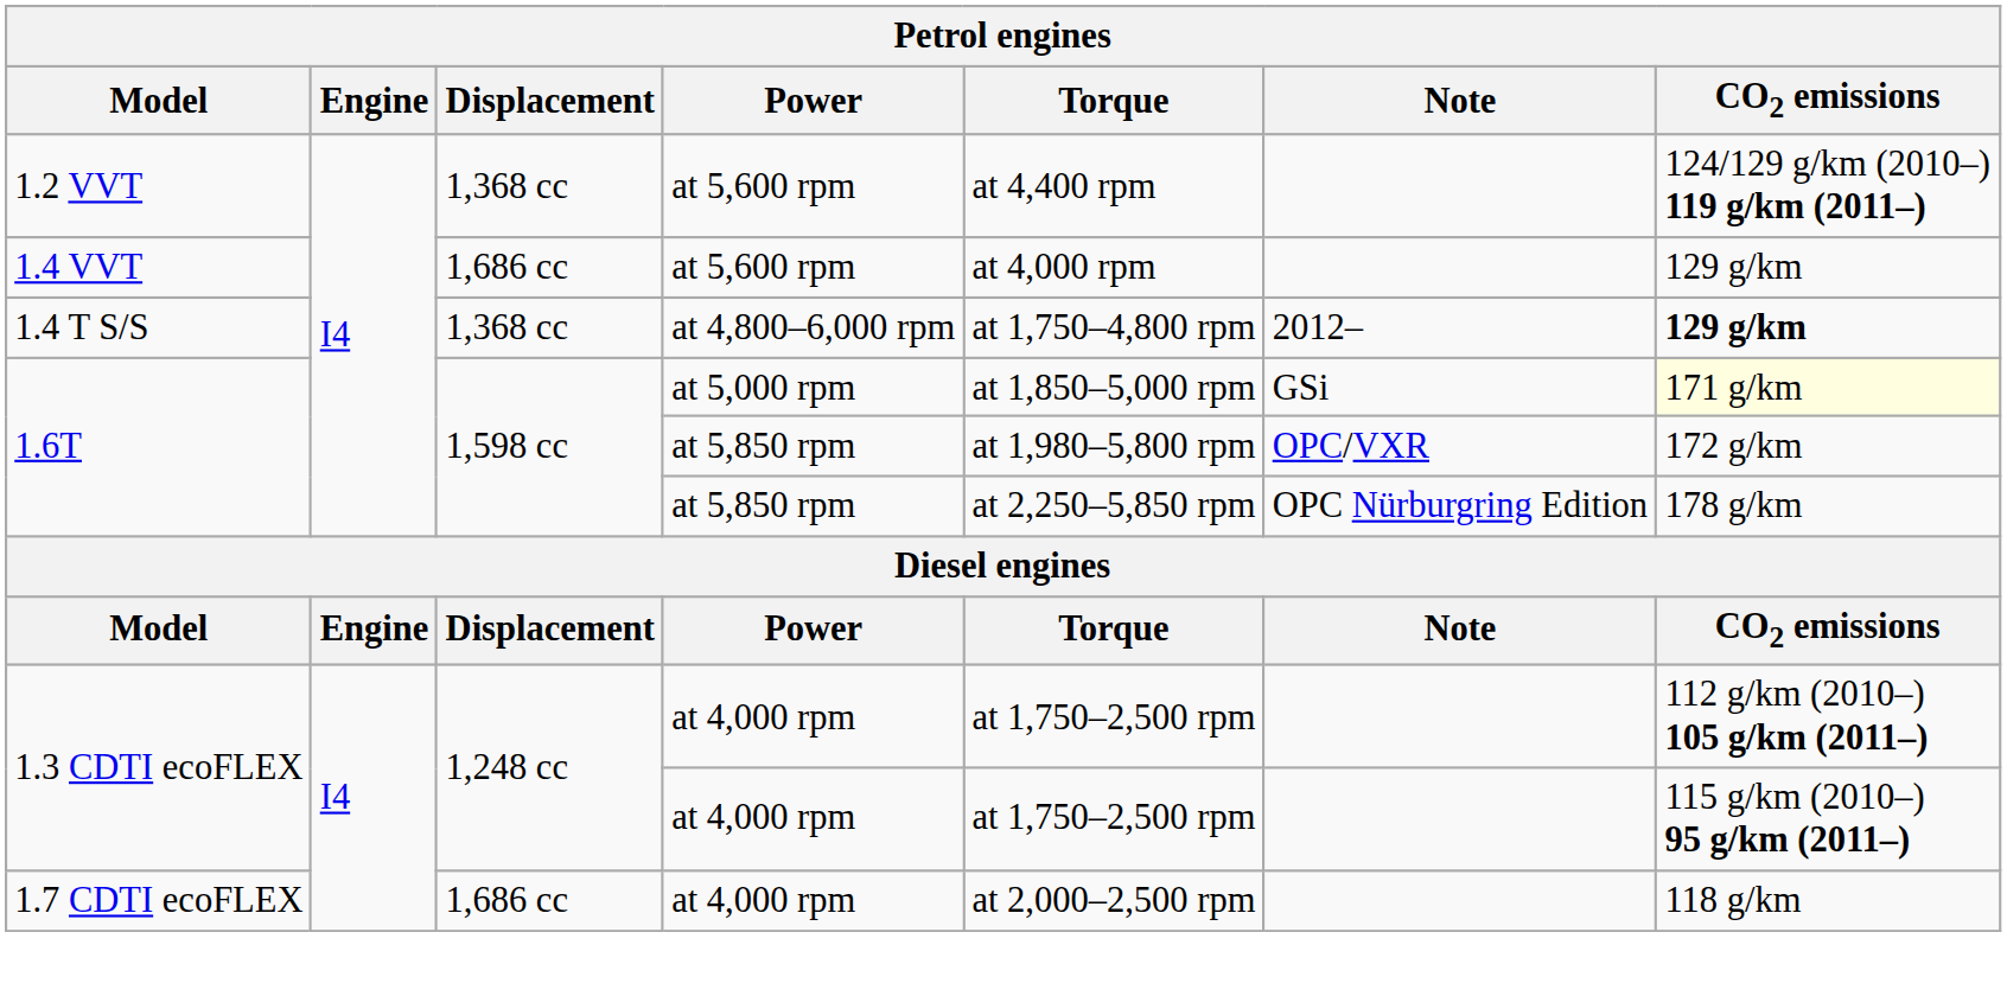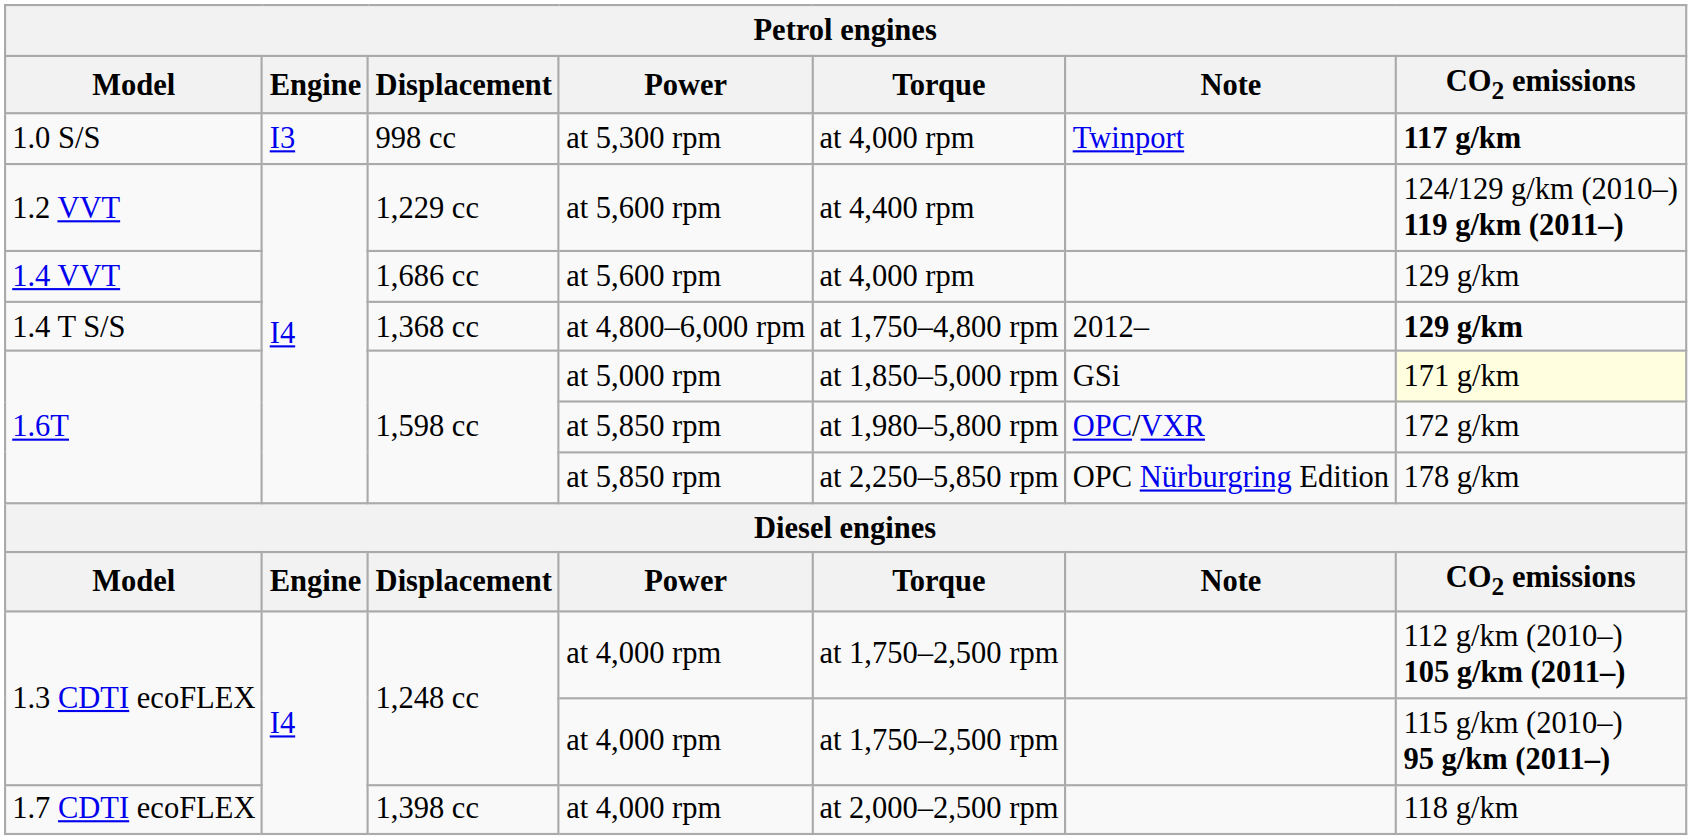 <table class="wikitable defaultcenter" style="font-size:90%;">
 <tr>
 <th colspan=7>Petrol engines</th>
 </tr>
 <tr style="background:#dcdcdc; vertical-align:middle;">
 <th>Model</th>
 <th>Engine</th>
 <th>Displacement</th>
 <th>Power</th>
 <th>Torque</th>
 <th>Note</th>
 <th>CO<sub>2</sub> emissions</th>
 </tr>
 <tr>
+<td>1.0 S/S</td>
+<td><a href='#'>I3</a></td>
+<td>998 cc</td>
+<td> at 5,300 rpm</td>
+<td> at 4,000 rpm</td>
+<td><a href='#'>Twinport</a></td>
+<td><strong>117 g/km</strong></td>
+</tr>
+<tr>
 <td>1.2 <a href='#'>VVT</a></td>
 <td rowspan="6"><a href='#'>I4</a></td>
-<td>1,368 cc</td>
+<td>1,229 cc</td>
 <td> at 5,600 rpm</td>
 <td> at 4,400 rpm</td>
 <td></td>
 <td>124/129 g/km (2010–)<br><strong>119 g/km (2011–)</strong></td>
 </tr>
 <tr>
 <td><a href='#'>1.4 VVT</a></td>
 <td>1,686 cc</td>
 <td> at 5,600 rpm</td>
 <td> at 4,000 rpm</td>
 <td></td>
 <td>129 g/km</td>
 </tr>
 <tr>
 <td>1.4 T S/S</td>
 <td>1,368 cc</td>
 <td> at 4,800–6,000 rpm</td>
 <td> at 1,750–4,800 rpm</td>
 <td>2012–</td>
 <td><strong>129 g/km</strong></td>
 </tr>
 <tr>
 <td rowspan="3"><a href='#'>1.6T</a></td>
 <td rowspan="3">1,598 cc</td>
 <td> at 5,000 rpm</td>
 <td> at 1,850–5,000 rpm</td>
 <td>GSi</td>
 <td style="background: lightyellow;">171 g/km</td>
 </tr>
 <tr>
 <td> at 5,850 rpm</td>
 <td> at 1,980–5,800 rpm</td>
 <td><a href='#'>OPC</a>/<a href='#'>VXR</a></td>
 <td>172 g/km</td>
 </tr>
 <tr>
 <td> at 5,850 rpm</td>
 <td> at 2,250–5,850 rpm</td>
 <td>OPC <a href='#'>Nürburgring</a> Edition</td>
 <td>178 g/km</td>
 </tr>
 <tr>
 <th colspan=7>Diesel engines</th>
 </tr>
 <tr style="background:#dcdcdc; vertical-align:middle;">
 <th>Model</th>
 <th>Engine</th>
 <th>Displacement</th>
 <th>Power</th>
 <th>Torque</th>
 <th>Note</th>
 <th>CO<sub>2</sub> emissions</th>
 </tr>
 <tr>
 <td rowspan="2">1.3 <a href='#'>CDTI</a> ecoFLEX</td>
 <td rowspan="3"><a href='#'>I4</a></td>
 <td rowspan="2">1,248 cc</td>
 <td> at 4,000 rpm</td>
 <td> at 1,750–2,500 rpm</td>
 <td></td>
 <td>112 g/km (2010–)<br><strong>105 g/km (2011–)</strong></td>
 </tr>
 <tr>
 <td> at 4,000 rpm</td>
 <td> at 1,750–2,500 rpm</td>
 <td></td>
 <td>115 g/km (2010–)<br><strong>95 g/km (2011–)</strong></td>
 </tr>
 <tr>
 <td>1.7 <a href='#'>CDTI</a> ecoFLEX</td>
-<td>1,686 cc</td>
+<td>1,398 cc</td>
 <td> at 4,000 rpm</td>
 <td> at 2,000–2,500 rpm</td>
 <td></td>
 <td>118 g/km</td>
 </tr>
 </table>
